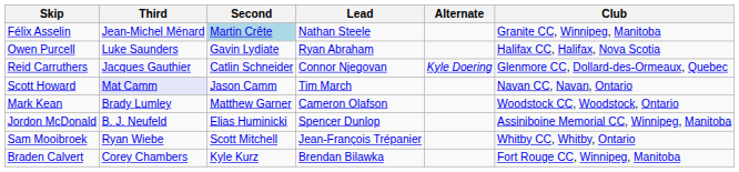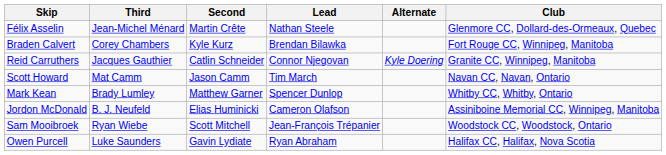 <table class="wikitable">
 <tr>
 <th scope="col">Skip</th>
 <th scope="col">Third</th>
 <th scope="col">Second</th>
 <th scope="col">Lead</th>
 <th scope="col">Alternate</th>
 <th scope="col">Club</th>
 </tr>
 <tr>
 <td><a href='#'>Félix Asselin</a></td>
 <td><a href='#'>Jean-Michel Ménard</a></td>
-<td style="background: lightblue;"><a href='#'>Martin Crête</a></td>
+<td><a href='#'>Martin Crête</a></td>
 <td><a href='#'>Nathan Steele</a></td>
 <td></td>
+<td> <a href='#'>Glenmore CC</a>, <a href='#'>Dollard-des-Ormeaux</a>, <a href='#'>Quebec</a></td>
+</tr>
+<tr>
+<td><a href='#'>Braden Calvert</a></td>
+<td><a href='#'>Corey Chambers</a></td>
+<td><a href='#'>Kyle Kurz</a></td>
+<td><a href='#'>Brendan Bilawka</a></td>
+<td></td>
+<td> <a href='#'>Fort Rouge CC</a>, <a href='#'>Winnipeg</a>, <a href='#'>Manitoba</a></td>
+</tr>
+<tr>
+<td><a href='#'>Reid Carruthers</a></td>
+<td><a href='#'>Jacques Gauthier</a></td>
+<td><a href='#'>Catlin Schneider</a></td>
+<td><a href='#'>Connor Njegovan</a></td>
+<td><em><a href='#'>Kyle Doering</a></em></td>
 <td> <a href='#'>Granite CC</a>, <a href='#'>Winnipeg</a>, <a href='#'>Manitoba</a></td>
+</tr>
+<tr>
+<td><a href='#'>Scott Howard</a></td>
+<td><a href='#'>Mat Camm</a></td>
+<td><a href='#'>Jason Camm</a></td>
+<td><a href='#'>Tim March</a></td>
+<td></td>
+<td> <a href='#'>Navan CC</a>, <a href='#'>Navan</a>, <a href='#'>Ontario</a></td>
+</tr>
+<tr>
+<td><a href='#'>Mark Kean</a></td>
+<td><a href='#'>Brady Lumley</a></td>
+<td><a href='#'>Matthew Garner</a></td>
+<td><a href='#'>Spencer Dunlop</a></td>
+<td></td>
+<td> <a href='#'>Whitby CC</a>, <a href='#'>Whitby</a>, <a href='#'>Ontario</a></td>
+</tr>
+<tr>
+<td><a href='#'>Jordon McDonald</a></td>
+<td><a href='#'>B. J. Neufeld</a></td>
+<td><a href='#'>Elias Huminicki</a></td>
+<td><a href='#'>Cameron Olafson</a></td>
+<td></td>
+<td> <a href='#'>Assiniboine Memorial CC</a>, <a href='#'>Winnipeg</a>, <a href='#'>Manitoba</a></td>
+</tr>
+<tr>
+<td><a href='#'>Sam Mooibroek</a></td>
+<td><a href='#'>Ryan Wiebe</a></td>
+<td><a href='#'>Scott Mitchell</a></td>
+<td><a href='#'>Jean-François Trépanier</a></td>
+<td></td>
+<td> <a href='#'>Woodstock CC</a>, <a href='#'>Woodstock</a>, <a href='#'>Ontario</a></td>
 </tr>
 <tr>
 <td><a href='#'>Owen Purcell</a></td>
 <td><a href='#'>Luke Saunders</a></td>
 <td><a href='#'>Gavin Lydiate</a></td>
 <td><a href='#'>Ryan Abraham</a></td>
 <td></td>
 <td> <a href='#'>Halifax CC</a>, <a href='#'>Halifax</a>, <a href='#'>Nova Scotia</a></td>
 </tr>
-<tr>
-<td><a href='#'>Reid Carruthers</a></td>
-<td><a href='#'>Jacques Gauthier</a></td>
-<td><a href='#'>Catlin Schneider</a></td>
-<td><a href='#'>Connor Njegovan</a></td>
-<td><em><a href='#'>Kyle Doering</a></em></td>
-<td> <a href='#'>Glenmore CC</a>, <a href='#'>Dollard-des-Ormeaux</a>, <a href='#'>Quebec</a></td>
-</tr>
-<tr>
-<td><a href='#'>Scott Howard</a></td>
-<td style="background: lavender;"><a href='#'>Mat Camm</a></td>
-<td><a href='#'>Jason Camm</a></td>
-<td><a href='#'>Tim March</a></td>
-<td></td>
-<td> <a href='#'>Navan CC</a>, <a href='#'>Navan</a>, <a href='#'>Ontario</a></td>
-</tr>
-<tr>
-<td><a href='#'>Mark Kean</a></td>
-<td><a href='#'>Brady Lumley</a></td>
-<td><a href='#'>Matthew Garner</a></td>
-<td><a href='#'>Cameron Olafson</a></td>
-<td></td>
-<td> <a href='#'>Woodstock CC</a>, <a href='#'>Woodstock</a>, <a href='#'>Ontario</a></td>
-</tr>
-<tr>
-<td><a href='#'>Jordon McDonald</a></td>
-<td><a href='#'>B. J. Neufeld</a></td>
-<td><a href='#'>Elias Huminicki</a></td>
-<td><a href='#'>Spencer Dunlop</a></td>
-<td></td>
-<td> <a href='#'>Assiniboine Memorial CC</a>, <a href='#'>Winnipeg</a>, <a href='#'>Manitoba</a></td>
-</tr>
-<tr>
-<td><a href='#'>Sam Mooibroek</a></td>
-<td><a href='#'>Ryan Wiebe</a></td>
-<td><a href='#'>Scott Mitchell</a></td>
-<td><a href='#'>Jean-François Trépanier</a></td>
-<td></td>
-<td> <a href='#'>Whitby CC</a>, <a href='#'>Whitby</a>, <a href='#'>Ontario</a></td>
-</tr>
-<tr>
-<td><a href='#'>Braden Calvert</a></td>
-<td><a href='#'>Corey Chambers</a></td>
-<td><a href='#'>Kyle Kurz</a></td>
-<td><a href='#'>Brendan Bilawka</a></td>
-<td></td>
-<td> <a href='#'>Fort Rouge CC</a>, <a href='#'>Winnipeg</a>, <a href='#'>Manitoba</a></td>
-</tr>
 </table>
